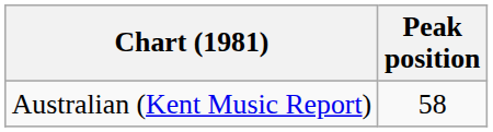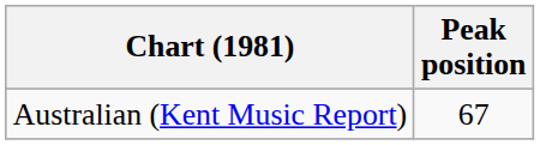 <table class="wikitable">
 <tr>
 <th align="left">Chart (1981)</th>
 <th align="left">Peak<br>position</th>
 </tr>
 <tr>
 <td align="left">Australian (<a href='#'>Kent Music Report</a>)</td>
-<td align="center">58</td>
+<td align="center">67</td>
 </tr>
 </table>
